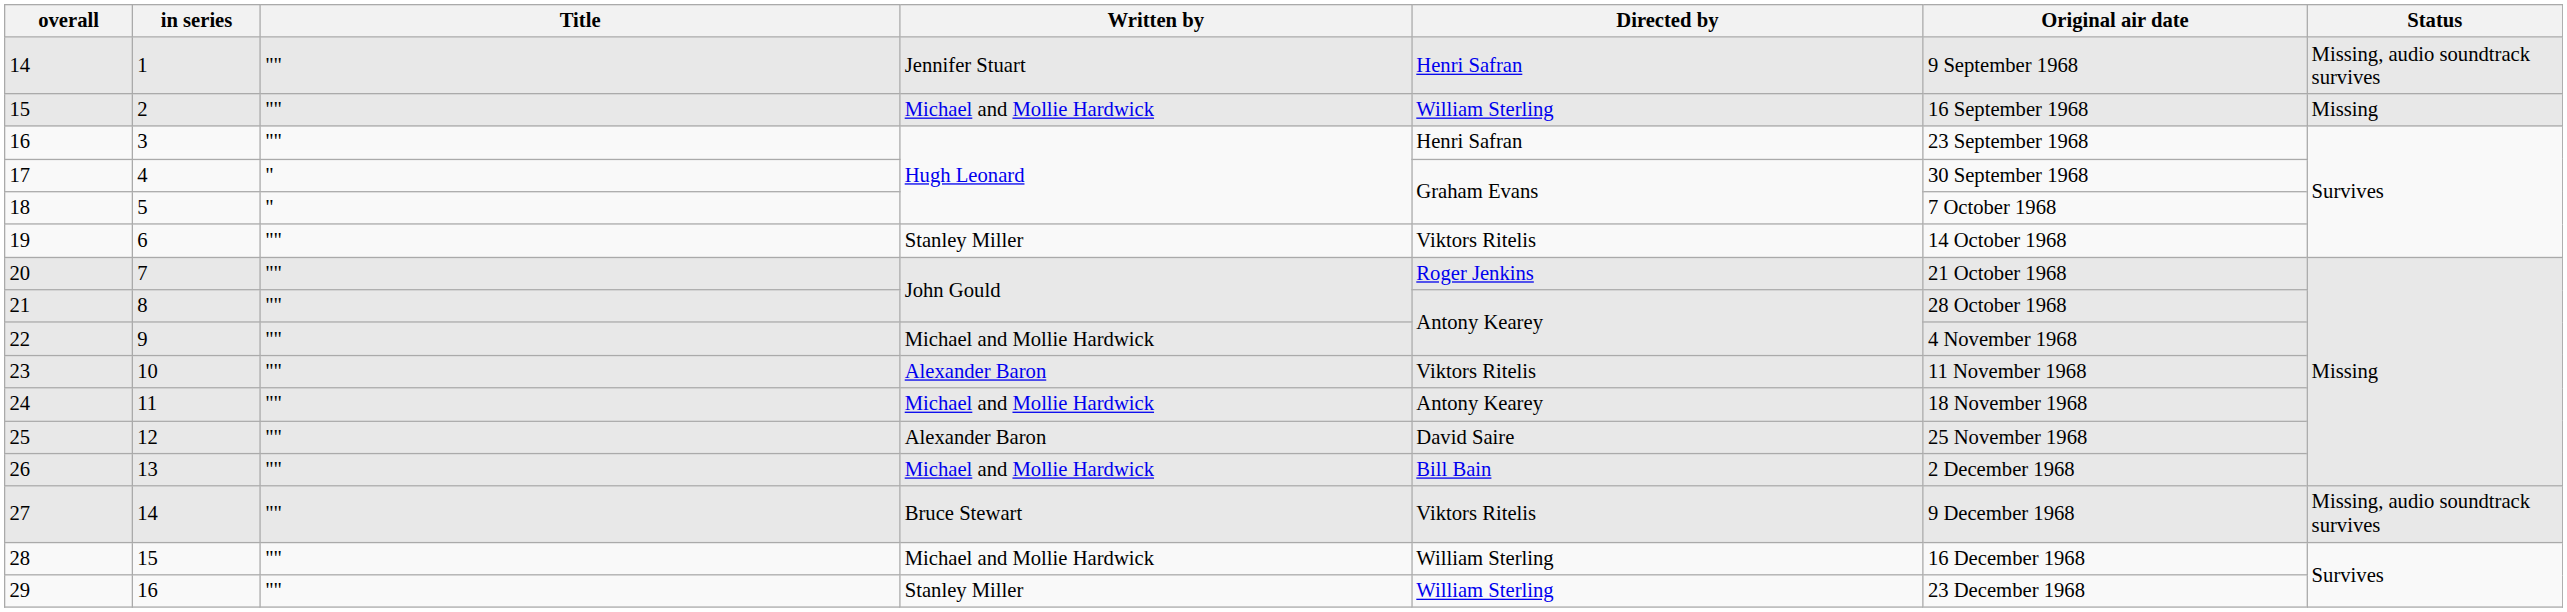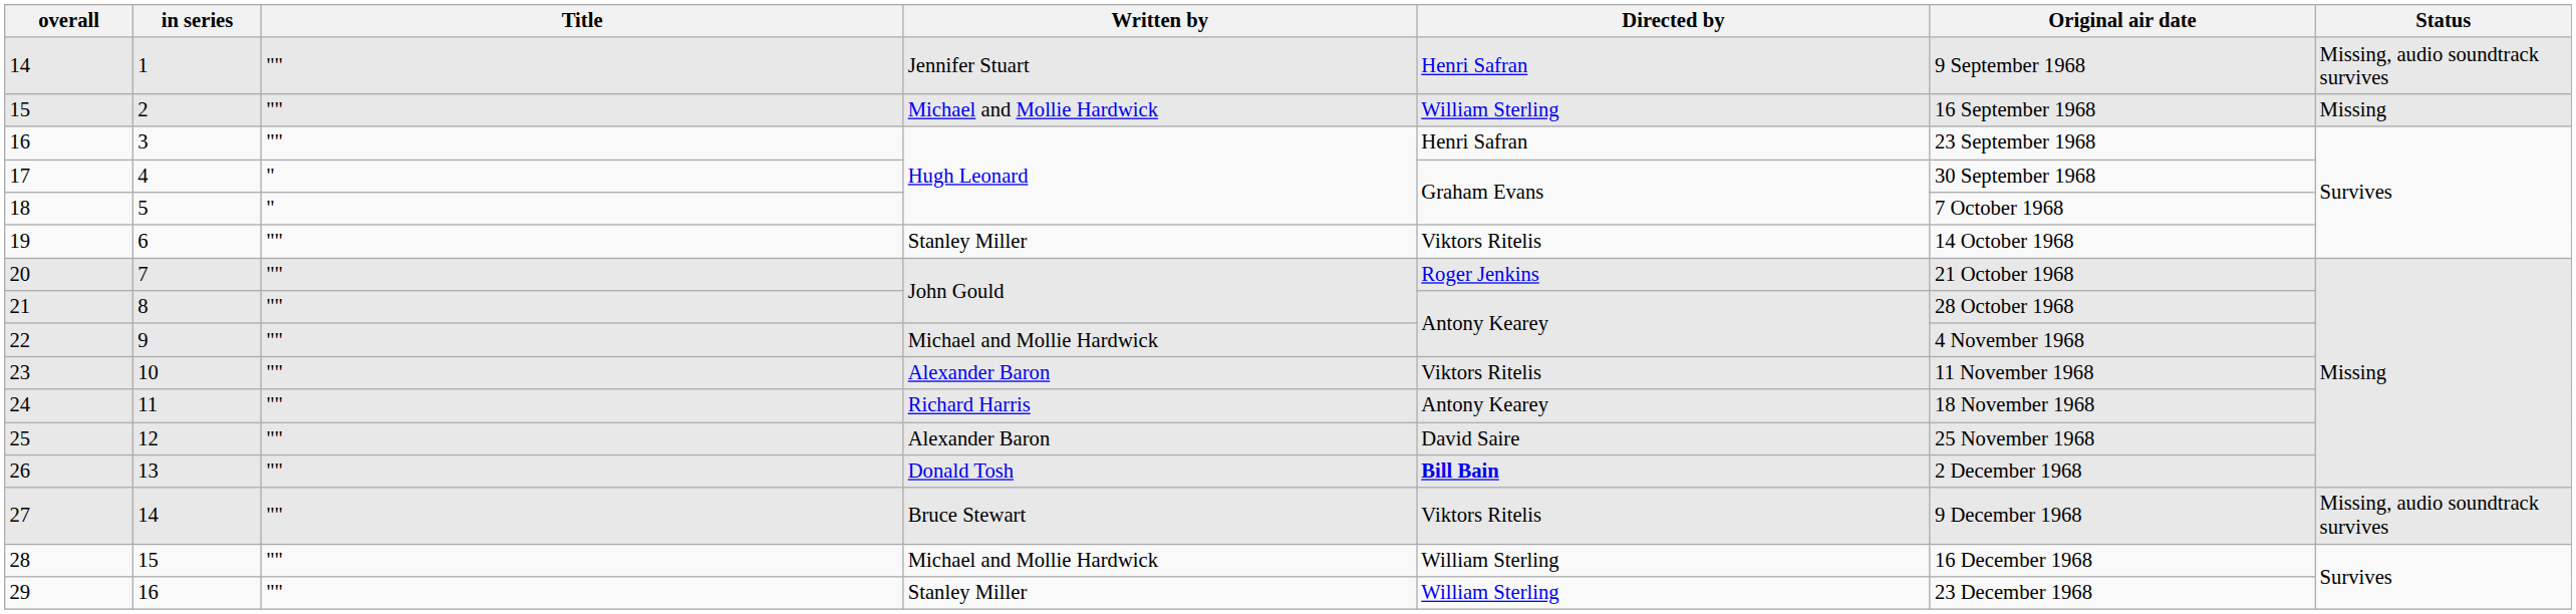 <table class="wikitable col1center col2center" style="width:100%;">
 <tr>
 <th scope="col" style="width:5%;"> overall</th>
 <th scope="col" style="width:5%;"> in series</th>
 <th scope="col" style="width:25%;">Title</th>
 <th scope="col" style="width:20%;">Written by</th>
 <th scope="col" style="width:20%;">Directed by</th>
 <th scope="col" style="width:15%;">Original air date</th>
 <th scope="col" style="width:10%;">Status</th>
 </tr>
 <tr style="background:#e8e8e8;">
 <td>14</td>
 <td>1</td>
 <td>""</td>
 <td>Jennifer Stuart</td>
 <td><a href='#'>Henri Safran</a></td>
 <td>9 September 1968</td>
 <td>Missing, audio soundtrack survives</td>
 </tr>
 <tr style="background:#e8e8e8;">
 <td>15</td>
 <td>2</td>
 <td>""</td>
 <td><a href='#'>Michael</a> and <a href='#'>Mollie Hardwick</a></td>
 <td><a href='#'>William Sterling</a></td>
 <td>16 September 1968</td>
 <td>Missing</td>
 </tr>
 <tr>
 <td>16</td>
 <td>3</td>
 <td>""</td>
 <td rowspan="3"><a href='#'>Hugh Leonard</a></td>
 <td>Henri Safran</td>
 <td>23 September 1968</td>
 <td rowspan="4">Survives</td>
 </tr>
 <tr>
 <td>17</td>
 <td>4</td>
 <td>"</td>
 <td rowspan="2">Graham Evans</td>
 <td>30 September 1968</td>
 </tr>
 <tr>
 <td>18</td>
 <td>5</td>
 <td>"</td>
 <td>7 October 1968</td>
 </tr>
 <tr>
 <td>19</td>
 <td>6</td>
 <td>""</td>
 <td>Stanley Miller</td>
 <td>Viktors Ritelis</td>
 <td>14 October 1968</td>
 </tr>
 <tr style="background:#e8e8e8;">
 <td>20</td>
 <td>7</td>
 <td>""</td>
 <td rowspan="2">John Gould</td>
 <td><a href='#'>Roger Jenkins</a></td>
 <td>21 October 1968</td>
 <td rowspan="7">Missing</td>
 </tr>
 <tr style="background:#e8e8e8;">
 <td>21</td>
 <td>8</td>
 <td>""</td>
 <td rowspan="2">Antony Kearey</td>
 <td>28 October 1968</td>
 </tr>
 <tr style="background:#e8e8e8;">
 <td>22</td>
 <td>9</td>
 <td>""</td>
 <td>Michael and Mollie Hardwick</td>
 <td>4 November 1968</td>
 </tr>
 <tr style="background:#e8e8e8;">
 <td>23</td>
 <td>10</td>
 <td>""</td>
 <td><a href='#'>Alexander Baron</a></td>
 <td>Viktors Ritelis</td>
 <td>11 November 1968</td>
 </tr>
 <tr style="background:#e8e8e8;">
 <td>24</td>
 <td>11</td>
 <td>""</td>
-<td><a href='#'>Michael</a> and <a href='#'>Mollie Hardwick</a></td>
+<td><a href='#'>Richard Harris</a></td>
 <td>Antony Kearey</td>
 <td>18 November 1968</td>
 </tr>
 <tr style="background:#e8e8e8;">
 <td>25</td>
 <td>12</td>
 <td>""</td>
 <td>Alexander Baron</td>
 <td>David Saire</td>
 <td>25 November 1968</td>
 </tr>
 <tr style="background:#e8e8e8;">
 <td>26</td>
 <td>13</td>
 <td>""</td>
-<td><a href='#'>Michael</a> and <a href='#'>Mollie Hardwick</a></td>
-<td><a href='#'>Bill Bain</a></td>
+<td><a href='#'>Donald Tosh</a></td>
+<td><strong><a href='#'>Bill Bain</a></strong></td>
 <td>2 December 1968</td>
 </tr>
 <tr style="background:#e8e8e8;">
 <td>27</td>
 <td>14</td>
 <td>""</td>
 <td>Bruce Stewart</td>
 <td>Viktors Ritelis</td>
 <td>9 December 1968</td>
 <td>Missing, audio soundtrack survives</td>
 </tr>
 <tr>
 <td>28</td>
 <td>15</td>
 <td>""</td>
 <td>Michael and Mollie Hardwick</td>
 <td>William Sterling</td>
 <td>16 December 1968</td>
 <td rowspan="2">Survives</td>
 </tr>
 <tr>
 <td>29</td>
 <td>16</td>
 <td>""</td>
 <td>Stanley Miller</td>
 <td><a href='#'>William Sterling</a></td>
 <td>23 December 1968</td>
 </tr>
 </table>
